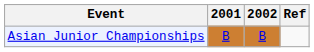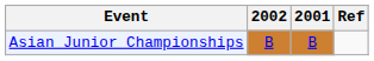 <table class="wikitable" style="font-size: 90%; text-align:center">
 <tr>
 <th>Event</th>
+<th>2002</th>
 <th>2001</th>
-<th>2002</th>
 <th>Ref</th>
 </tr>
 <tr>
 <td bgcolor="#ECF2FF"; align="left"><a href='#'>Asian Junior Championships</a></td>
 <td bgcolor=CD7F32><a href='#'>B</a></td>
 <td bgcolor=CD7F32><a href='#'>B</a></td>
 <td></td>
 </tr>
 </table>
